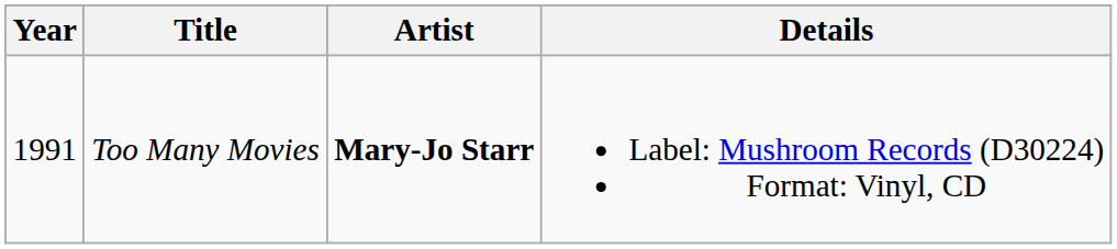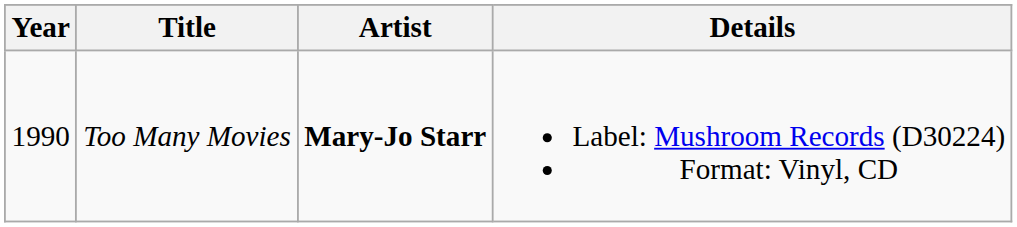 <table class="wikitable plainrowheaders" style="text-align:center;" border="1">
 <tr>
 <th>Year</th>
 <th>Title</th>
 <th>Artist</th>
 <th>Details</th>
 </tr>
 <tr>
-<td>1991</td>
+<td>1990</td>
 <td><em>Too Many Movies</em></td>
 <td><strong>Mary-Jo Starr</strong></td>
 <td><br><ul><li>Label: <a href='#'>Mushroom Records</a> (D30224)</li><li>Format: Vinyl, CD</li></ul></td>
 </tr>
 </table>
